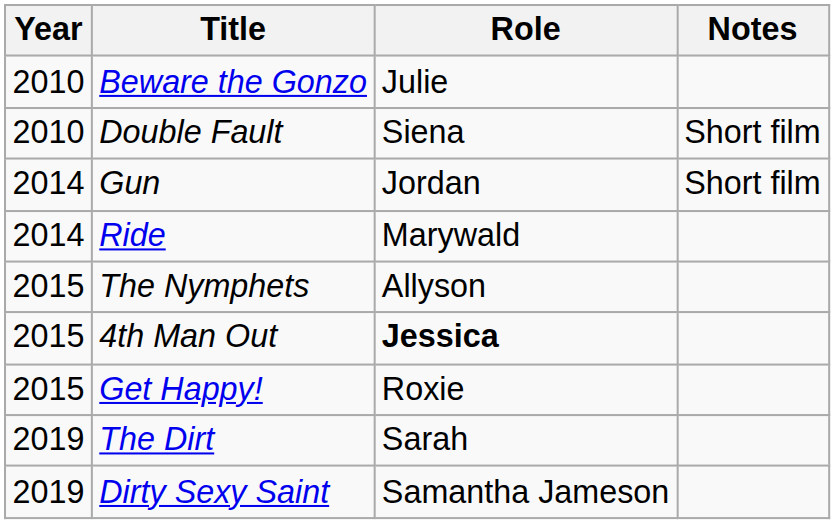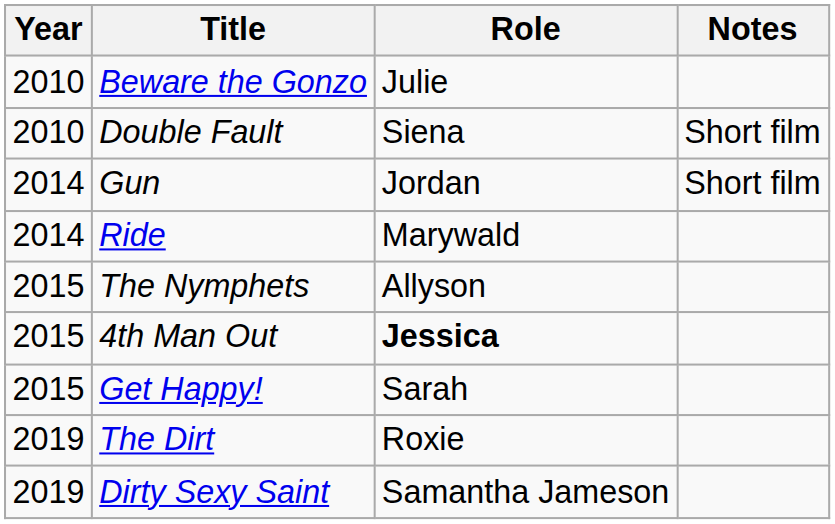 <table class="wikitable sortable">
 <tr>
 <th>Year</th>
 <th>Title</th>
 <th>Role</th>
 <th>Notes</th>
 </tr>
 <tr>
 <td>2010</td>
 <td><em><a href='#'>Beware the Gonzo</a></em></td>
 <td>Julie</td>
 <td></td>
 </tr>
 <tr>
 <td>2010</td>
 <td><em>Double Fault</em></td>
 <td>Siena</td>
 <td>Short film</td>
 </tr>
 <tr>
 <td>2014</td>
 <td><em>Gun</em></td>
 <td>Jordan</td>
 <td>Short film</td>
 </tr>
 <tr>
 <td>2014</td>
 <td><em><a href='#'>Ride</a></em></td>
 <td>Marywald</td>
 <td></td>
 </tr>
 <tr>
 <td>2015</td>
 <td><em>The Nymphets</em></td>
 <td>Allyson</td>
 <td></td>
 </tr>
 <tr>
 <td>2015</td>
 <td><em>4th Man Out</em></td>
 <td><strong>Jessica</strong></td>
 <td></td>
 </tr>
 <tr>
 <td>2015</td>
 <td><em><a href='#'>Get Happy!</a></em></td>
-<td>Roxie</td>
+<td>Sarah</td>
 <td></td>
 </tr>
 <tr>
 <td>2019</td>
 <td><em><a href='#'>The Dirt</a></em></td>
-<td>Sarah</td>
+<td>Roxie</td>
 </tr>
 <tr>
 <td>2019</td>
 <td><em><a href='#'> Dirty Sexy Saint</a></em></td>
 <td>Samantha Jameson</td>
 <td></td>
 </tr>
 </table>
